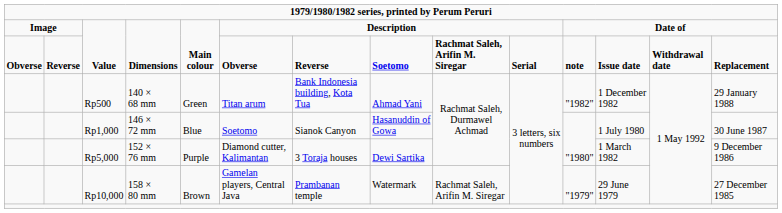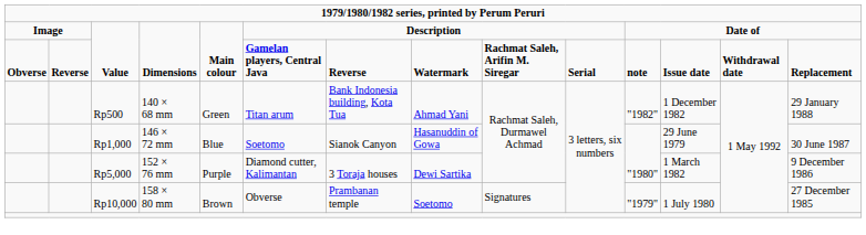 <table class="wikitable" >
 <tr style="text-align:center; font-weight:bold; vertical-align:bottom;">
 <td colspan="14">1979/1980/1982 series, printed by Perum Peruri</td>
 </tr>
 <tr style="text-align:center; font-weight:bold; vertical-align:bottom;">
 <td colspan="2">Image</td>
 <td rowspan="2">Value</td>
 <td rowspan="2">Dimensions</td>
 <td rowspan="2">Main colour</td>
 <td colspan="5">Description</td>
 <td colspan="4">Date of</td>
 </tr>
 <tr style="font-weight:bold; vertical-align:bottom;">
 <td>Obverse</td>
 <td>Reverse</td>
-<td>Obverse</td>
+<td style="vertical-align:bottom;"><a href='#'>Gamelan</a> players, Central Java</td>
 <td>Reverse</td>
-<td style="vertical-align:bottom;"><a href='#'>Soetomo</a></td>
+<td>Watermark</td>
 <td style="vertical-align:bottom;">Rachmat Saleh, Arifin M. Siregar</td>
 <td>Serial</td>
 <td>note</td>
 <td>Issue date</td>
 <td>Withdrawal date</td>
 <td>Replacement</td>
 </tr>
 <tr>
 <td style="vertical-align:bottom;"></td>
 <td style="vertical-align:bottom;"></td>
 <td style="vertical-align:bottom;">Rp500</td>
 <td style="vertical-align:bottom;">140 × 68 mm</td>
 <td style="vertical-align:bottom;">Green</td>
 <td style="vertical-align:bottom;"><a href='#'>Titan arum</a></td>
 <td style="vertical-align:bottom;"><a href='#'>Bank Indonesia building</a>, <a href='#'>Kota Tua</a></td>
 <td style="vertical-align:bottom;"><a href='#'>Ahmad Yani</a></td>
 <td rowspan="3" style="text-align:center;">Rachmat Saleh, Durmawel Achmad</td>
 <td rowspan="4" style="text-align:center;">3 letters, six numbers</td>
 <td style="vertical-align:bottom;">"1982"</td>
 <td style="vertical-align:bottom;">1 December 1982</td>
 <td rowspan="4" style="text-align:center;">1 May 1992</td>
 <td style="vertical-align:bottom;">29 January 1988</td>
 </tr>
 <tr>
 <td style="vertical-align:bottom;"></td>
 <td style="vertical-align:bottom;"></td>
 <td style="vertical-align:bottom;">Rp1,000</td>
 <td style="vertical-align:bottom;">146 × 72 mm</td>
 <td style="vertical-align:bottom;">Blue</td>
 <td style="vertical-align:bottom;"><a href='#'>Soetomo</a></td>
 <td style="vertical-align:bottom;">Sianok Canyon</td>
 <td style="vertical-align:bottom;"><a href='#'>Hasanuddin of Gowa</a></td>
 <td rowspan="2" style="vertical-align:bottom;">"1980"</td>
-<td style="vertical-align:bottom;">1 July 1980</td>
+<td style="vertical-align:bottom;">29 June 1979</td>
 <td style="vertical-align:bottom;">30 June 1987</td>
 </tr>
 <tr>
 <td style="vertical-align:bottom;"></td>
 <td style="vertical-align:bottom;"></td>
 <td style="vertical-align:bottom;">Rp5,000</td>
 <td style="vertical-align:bottom;">152 × 76 mm</td>
 <td style="vertical-align:bottom;">Purple</td>
 <td style="vertical-align:bottom;">Diamond cutter, <a href='#'>Kalimantan</a></td>
 <td style="vertical-align:bottom;">3 <a href='#'>Toraja</a> houses</td>
 <td style="vertical-align:bottom;"><a href='#'>Dewi Sartika</a></td>
 <td style="vertical-align:bottom;">1 March 1982</td>
 <td style="vertical-align:bottom;">9 December 1986</td>
 </tr>
 <tr>
 <td style="vertical-align:bottom;"></td>
 <td style="vertical-align:bottom;"></td>
 <td style="vertical-align:bottom;">Rp10,000</td>
 <td style="vertical-align:bottom;">158 × 80 mm</td>
 <td style="vertical-align:bottom;">Brown</td>
-<td style="vertical-align:bottom;"><a href='#'>Gamelan</a> players, Central Java</td>
+<td>Obverse</td>
 <td style="vertical-align:bottom;"><a href='#'>Prambanan</a> temple</td>
-<td>Watermark</td>
-<td style="vertical-align:bottom;">Rachmat Saleh, Arifin M. Siregar</td>
+<td style="vertical-align:bottom;"><a href='#'>Soetomo</a></td>
+<td>Signatures</td>
 <td style="vertical-align:bottom;">"1979"</td>
-<td style="vertical-align:bottom;">29 June 1979</td>
+<td style="vertical-align:bottom;">1 July 1980</td>
 <td style="vertical-align:bottom;">27 December 1985</td>
 </tr>
 <tr style="text-align:center; vertical-align:bottom;">
 <td colspan="14"></td>
 </tr>
 </table>
